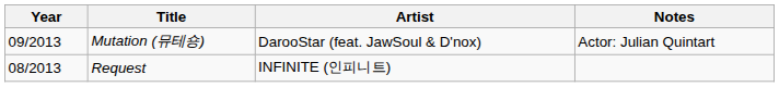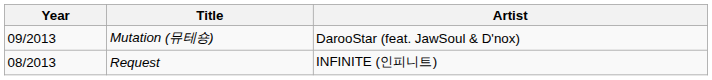 <table class="wikitable" style="font-size: 95%; width:800px">
 <tr>
 <th>Year</th>
 <th>Title</th>
 <th>Artist</th>
-<th>Notes</th>
 </tr>
 <tr>
 <td>09/2013</td>
 <td><em>Mutation (뮤테숑)</em></td>
 <td>DarooStar (feat. JawSoul & D'nox)</td>
-<td>Actor: Julian Quintart</td>
 </tr>
 <tr>
 <td>08/2013</td>
 <td><em>Request</em></td>
 <td>INFINITE (인피니트)</td>
-<td></td>
 </tr>
 </table>
